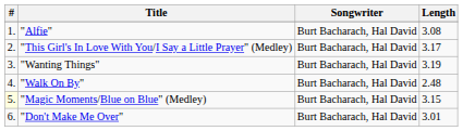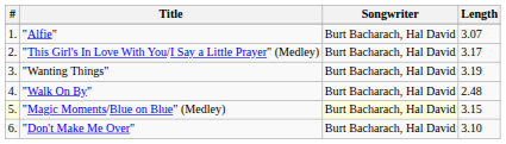 <table class="wikitable">
 <tr>
 <th>#</th>
 <th>Title</th>
 <th>Songwriter</th>
 <th>Length</th>
 </tr>
 <tr bgcolor="#ebf5ff">
 </tr>
 <tr>
 <td>1.</td>
 <td>"<a href='#'>Alfie</a>"</td>
 <td>Burt Bacharach, Hal David</td>
-<td>3.08</td>
+<td>3.07</td>
 </tr>
 <tr>
 <td>2.</td>
 <td>"<a href='#'>This Girl's In Love With You</a>/<a href='#'>I Say a Little Prayer</a>" (Medley)</td>
 <td>Burt Bacharach, Hal David</td>
 <td>3.17</td>
 </tr>
 <tr>
 <td>3.</td>
 <td>"Wanting Things"</td>
 <td>Burt Bacharach, Hal David</td>
 <td>3.19</td>
 </tr>
 <tr>
 <td>4.</td>
 <td>"<a href='#'>Walk On By</a>"</td>
 <td>Burt Bacharach, Hal David</td>
 <td>2.48</td>
 </tr>
 <tr>
 <td style="background: lightyellow;">5.</td>
 <td>"<a href='#'>Magic Moments</a>/<a href='#'>Blue on Blue</a>" (Medley)</td>
-<td>Burt Bacharach, Hal David</td>
+<td style="background: lightyellow;">Burt Bacharach, Hal David</td>
 <td>3.15</td>
 </tr>
 <tr>
 <td>6.</td>
 <td>"<a href='#'>Don't Make Me Over</a>"</td>
 <td>Burt Bacharach, Hal David</td>
-<td>3.01</td>
+<td>3.10</td>
 </tr>
 </table>
